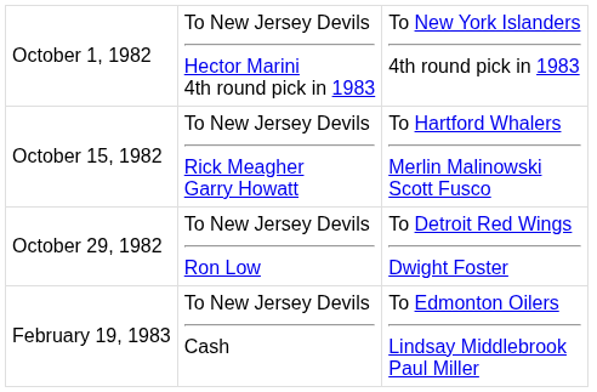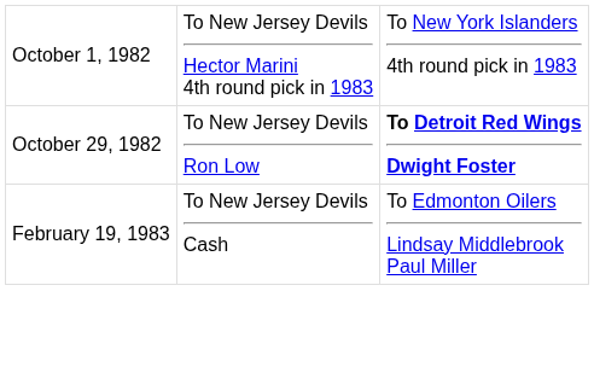 <table border=1 style="border-collapse:collapse" bordercolor="#DFDFDF"  cellpadding="5">
 <tr>
 <td>October 1, 1982</td>
 <td valign="top">To New Jersey Devils <hr><a href='#'>Hector Marini</a><br>4th round pick in <a href='#'>1983</a></td>
 <td valign="top">To <a href='#'>New York Islanders</a> <hr>4th round pick in <a href='#'>1983</a></td>
 </tr>
 <tr>
-<td>October 15, 1982</td>
-<td valign="top">To New Jersey Devils<hr><a href='#'>Rick Meagher</a><br><a href='#'>Garry Howatt</a></td>
-<td valign="top">To <a href='#'>Hartford Whalers</a><hr><a href='#'>Merlin Malinowski</a><br><a href='#'>Scott Fusco</a></td>
-</tr>
-<tr>
 <td>October 29, 1982</td>
 <td valign="top">To New Jersey Devils<hr><a href='#'>Ron Low</a></td>
-<td valign="top">To <a href='#'>Detroit Red Wings</a><hr><a href='#'>Dwight Foster</a></td>
+<td valign="top"><strong>To <a href='#'>Detroit Red Wings</a><hr><a href='#'>Dwight Foster</a></strong></td>
 </tr>
 <tr>
 <td>February 19, 1983</td>
 <td valign="top">To New Jersey Devils<hr>Cash</td>
 <td valign="top">To <a href='#'>Edmonton Oilers</a><hr><a href='#'>Lindsay Middlebrook</a><br><a href='#'>Paul Miller</a></td>
 </tr>
 </table>
